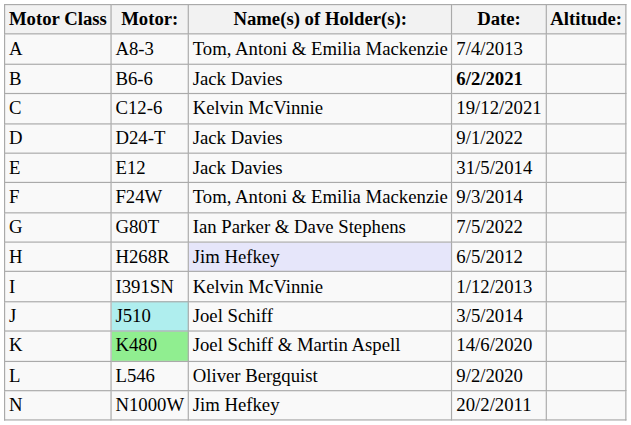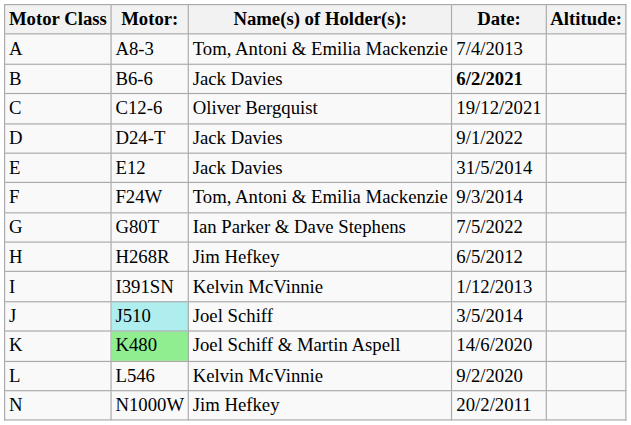 <table class="wikitable">
 <tr>
 <th>Motor Class</th>
 <th>Motor:</th>
 <th>Name(s) of Holder(s):</th>
 <th>Date:</th>
 <th>Altitude:</th>
 </tr>
 <tr>
 <td>A</td>
 <td>A8-3</td>
 <td>Tom, Antoni & Emilia Mackenzie</td>
 <td>7/4/2013</td>
 <td></td>
 </tr>
 <tr>
 <td>B</td>
 <td>B6-6</td>
 <td>Jack Davies</td>
 <td><strong>6/2/2021</strong></td>
 <td></td>
 </tr>
 <tr>
 <td>C</td>
 <td>C12-6</td>
-<td>Kelvin McVinnie</td>
+<td>Oliver Bergquist</td>
 <td>19/12/2021</td>
 <td></td>
 </tr>
 <tr>
 <td>D</td>
 <td>D24-T</td>
 <td>Jack Davies</td>
 <td>9/1/2022</td>
 <td></td>
 </tr>
 <tr>
 <td>E</td>
 <td>E12</td>
 <td>Jack Davies</td>
 <td>31/5/2014</td>
 <td></td>
 </tr>
 <tr>
 <td>F</td>
 <td>F24W</td>
 <td>Tom, Antoni & Emilia Mackenzie</td>
 <td>9/3/2014</td>
 <td></td>
 </tr>
 <tr>
 <td>G</td>
 <td>G80T</td>
 <td>Ian Parker & Dave Stephens</td>
 <td>7/5/2022</td>
 <td></td>
 </tr>
 <tr>
 <td>H</td>
 <td>H268R</td>
-<td style="background: lavender;">Jim Hefkey</td>
+<td>Jim Hefkey</td>
 <td>6/5/2012</td>
 <td></td>
 </tr>
 <tr>
 <td>I</td>
 <td>I391SN</td>
 <td>Kelvin McVinnie</td>
 <td>1/12/2013</td>
 <td></td>
 </tr>
 <tr>
 <td>J</td>
 <td style="background: paleturquoise;">J510</td>
 <td>Joel Schiff</td>
 <td>3/5/2014</td>
 <td></td>
 </tr>
 <tr>
 <td>K</td>
 <td style="background: lightgreen;">K480</td>
 <td>Joel Schiff & Martin Aspell</td>
 <td>14/6/2020</td>
 <td></td>
 </tr>
 <tr>
 <td>L</td>
 <td>L546</td>
-<td>Oliver Bergquist</td>
+<td>Kelvin McVinnie</td>
 <td>9/2/2020</td>
 <td></td>
 </tr>
 <tr>
 <td>N</td>
 <td>N1000W</td>
 <td>Jim Hefkey</td>
 <td>20/2/2011</td>
 <td></td>
 </tr>
 </table>
